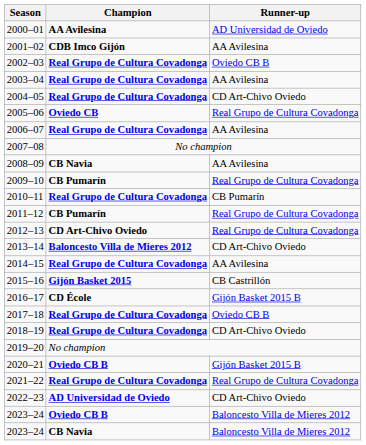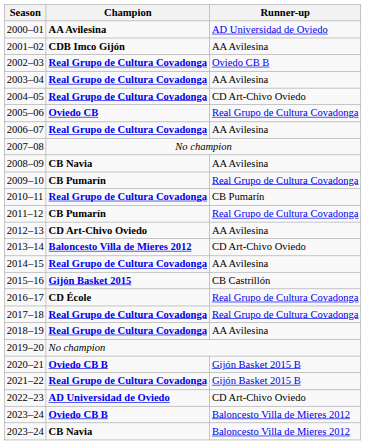 <table class="wikitable">
 <tr>
 <th>Season</th>
 <th>Champion</th>
 <th>Runner-up</th>
 </tr>
 <tr>
 <td>2000–01</td>
 <td><strong>AA Avilesina</strong></td>
 <td><a href='#'>AD Universidad de Oviedo</a></td>
 </tr>
 <tr>
 <td>2001–02</td>
 <td><strong>CDB Imco Gijón</strong></td>
 <td>AA Avilesina</td>
 </tr>
 <tr>
 <td>2002–03</td>
 <td><strong><a href='#'>Real Grupo de Cultura Covadonga</a></strong></td>
 <td><a href='#'>Oviedo CB B</a></td>
 </tr>
 <tr>
 <td>2003–04</td>
 <td><strong><a href='#'>Real Grupo de Cultura Covadonga</a></strong></td>
 <td>AA Avilesina</td>
 </tr>
 <tr>
 <td>2004–05</td>
 <td><strong><a href='#'>Real Grupo de Cultura Covadonga</a></strong></td>
 <td>CD Art-Chivo Oviedo</td>
 </tr>
 <tr>
 <td>2005–06</td>
 <td><strong><a href='#'>Oviedo CB</a></strong></td>
 <td><a href='#'>Real Grupo de Cultura Covadonga</a></td>
 </tr>
 <tr>
 <td>2006–07</td>
 <td><strong><a href='#'>Real Grupo de Cultura Covadonga</a></strong></td>
 <td>AA Avilesina</td>
 </tr>
 <tr>
 <td>2007–08</td>
 <td colspan="2" align="center"><em>No champion</em></td>
 </tr>
 <tr>
 <td>2008–09</td>
 <td><strong>CB Navia</strong></td>
 <td>AA Avilesina</td>
 </tr>
 <tr>
 <td>2009–10</td>
 <td><strong>CB Pumarín</strong></td>
 <td><a href='#'>Real Grupo de Cultura Covadonga</a></td>
 </tr>
 <tr>
 <td>2010–11</td>
 <td><strong><a href='#'>Real Grupo de Cultura Covadonga</a></strong></td>
 <td>CB Pumarín</td>
 </tr>
 <tr>
 <td>2011–12</td>
 <td><strong>CB Pumarín</strong></td>
 <td><a href='#'>Real Grupo de Cultura Covadonga</a></td>
 </tr>
 <tr>
 <td>2012–13</td>
 <td><strong>CD Art-Chivo Oviedo</strong></td>
-<td><a href='#'>Real Grupo de Cultura Covadonga</a></td>
+<td>AA Avilesina</td>
 </tr>
 <tr>
 <td>2013–14</td>
 <td><strong><a href='#'>Baloncesto Villa de Mieres 2012</a></strong></td>
 <td>CD Art-Chivo Oviedo</td>
 </tr>
 <tr>
 <td>2014–15</td>
 <td><strong><a href='#'>Real Grupo de Cultura Covadonga</a></strong></td>
 <td>AA Avilesina</td>
 </tr>
 <tr>
 <td>2015–16</td>
 <td><strong><a href='#'>Gijón Basket 2015</a></strong></td>
 <td>CB Castrillón</td>
 </tr>
 <tr>
 <td>2016–17</td>
 <td><strong>CD École</strong></td>
-<td><a href='#'>Gijón Basket 2015 B</a></td>
+<td><a href='#'>Real Grupo de Cultura Covadonga</a></td>
 </tr>
 <tr>
 <td>2017–18</td>
 <td><strong><a href='#'>Real Grupo de Cultura Covadonga</a></strong></td>
-<td><a href='#'>Oviedo CB B</a></td>
+<td><a href='#'>Real Grupo de Cultura Covadonga</a></td>
 </tr>
 <tr>
 <td>2018–19</td>
 <td><strong><a href='#'>Real Grupo de Cultura Covadonga</a></strong></td>
-<td>CD Art-Chivo Oviedo</td>
+<td>AA Avilesina</td>
 </tr>
 <tr>
 <td>2019–20</td>
 <td colspan="2"><em>No champion</em></td>
 </tr>
 <tr>
 <td>2020–21</td>
 <td><a href='#'><strong>Oviedo CB B</strong></a></td>
 <td><a href='#'>Gijón Basket 2015 B</a></td>
 </tr>
 <tr>
 <td>2021–22</td>
 <td><strong><a href='#'>Real Grupo de Cultura Covadonga</a></strong></td>
-<td><a href='#'>Real Grupo de Cultura Covadonga</a></td>
+<td><a href='#'>Gijón Basket 2015 B</a></td>
 </tr>
 <tr>
 <td>2022–23</td>
 <td><strong><a href='#'>AD Universidad de Oviedo</a></strong></td>
 <td>CD Art-Chivo Oviedo</td>
 </tr>
 <tr>
 <td>2023–24</td>
 <td><a href='#'><strong>Oviedo CB B</strong></a></td>
 <td><a href='#'>Baloncesto Villa de Mieres 2012</a></td>
 </tr>
 <tr>
 <td>2023–24</td>
 <td><strong>CB Navia</strong></td>
 <td><a href='#'>Baloncesto Villa de Mieres 2012</a></td>
 </tr>
 </table>
